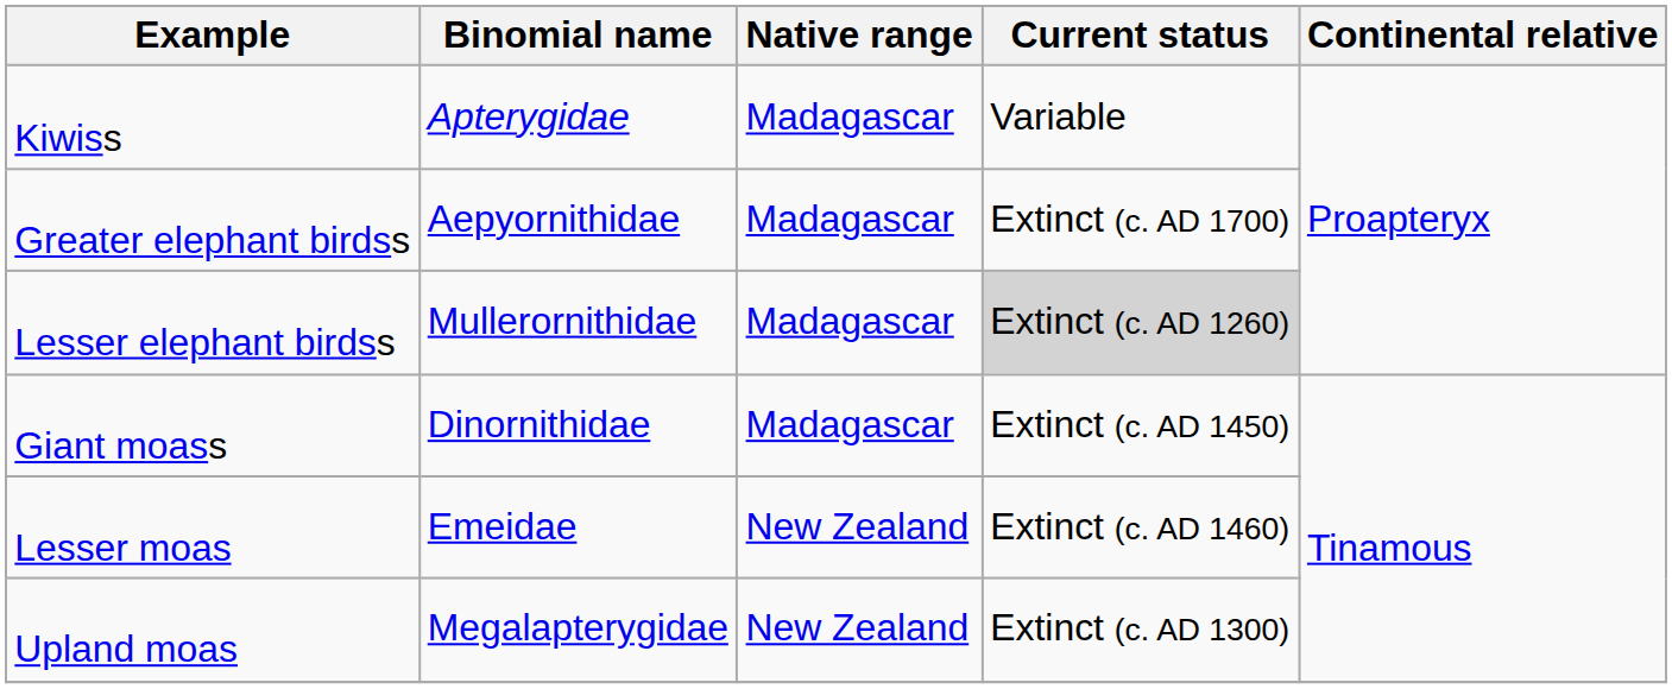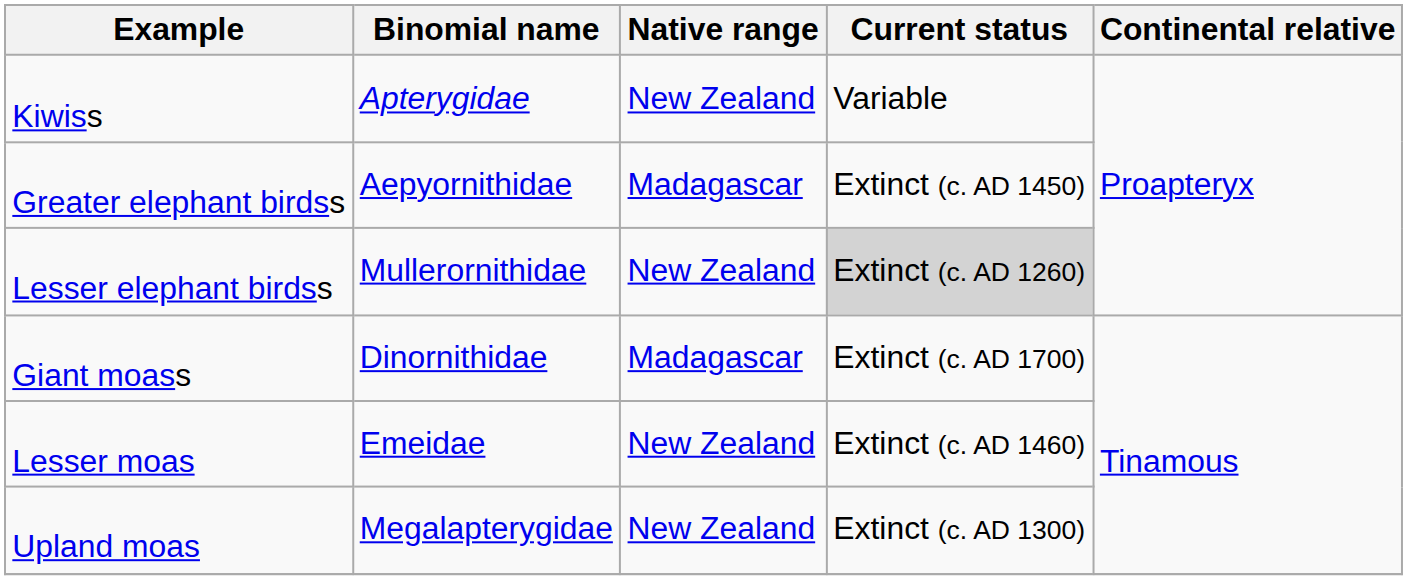 <table class=wikitable>
 <tr>
 <th>Example</th>
 <th>Binomial name</th>
 <th>Native range</th>
 <th>Current status</th>
 <th>Continental relative</th>
 </tr>
 <tr>
 <td><br><a href='#'>Kiwis</a>s</td>
 <td><em><a href='#'>Apterygidae</a></td>
-<td><a href='#'>Madagascar</a></td>
+<td><a href='#'>New Zealand</a></td>
 <td>Variable</td>
 <td rowspan="3"></em><a href='#'>Proapteryx</a><em></td>
 </tr>
 <tr>
 <td><br><a href='#'>Greater elephant birds</a>s</td>
 <td></em><a href='#'>Aepyornithidae</a><em><br></td>
 <td><a href='#'>Madagascar</a></td>
-<td>Extinct <small>(c. AD 1700)</small></td>
+<td>Extinct <small>(c. AD 1450)</small></td>
 </tr>
 <tr>
 <td><br><a href='#'>Lesser elephant birds</a>s</td>
 <td></em><a href='#'>Mullerornithidae</a><em></td>
-<td><a href='#'>Madagascar</a></td>
+<td><a href='#'>New Zealand</a></td>
 <td style="background: lightgrey;">Extinct <small>(c. AD 1260)</small></td>
 </tr>
 <tr>
 <td><br><a href='#'>Giant moas</a>s</td>
 <td></em><a href='#'>Dinornithidae</a><em><br></td>
 <td><a href='#'>Madagascar</a></td>
-<td>Extinct <small>(c. AD 1450)</small></td>
+<td>Extinct <small>(c. AD 1700)</small></td>
 <td rowspan="3"><br><a href='#'>Tinamous</a></td>
 </tr>
 <tr>
 <td><br><a href='#'>Lesser moas</a></td>
 <td></em><a href='#'>Emeidae</a><em></td>
 <td><a href='#'>New Zealand</a></td>
 <td>Extinct <small>(c. AD 1460)</small></td>
 </tr>
 <tr>
 <td><br><a href='#'>Upland moas</a></td>
 <td></em><a href='#'>Megalapterygidae</a><em></td>
 <td><a href='#'>New Zealand</a></td>
 <td>Extinct <small>(c. AD 1300)</small></td>
 </tr>
 <tr>
 </tr>
 </table>
